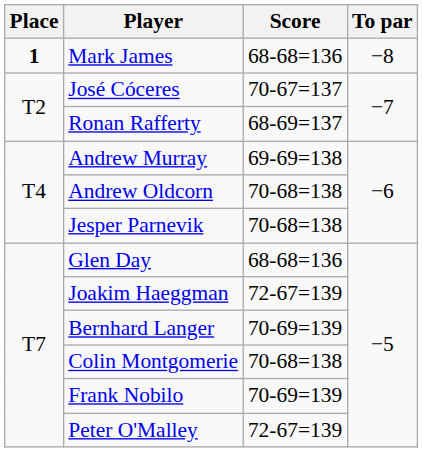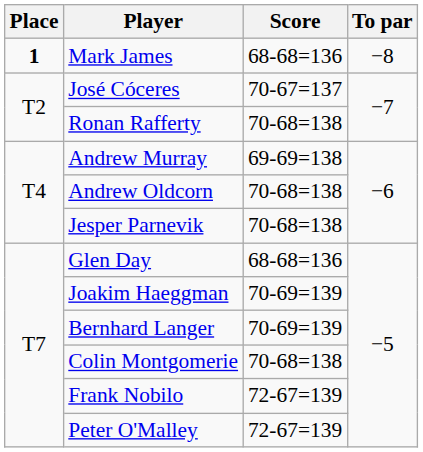 <table class="wikitable">
 <tr>
 <th>Place</th>
 <th>Player</th>
 <th>Score</th>
 <th>To par</th>
 </tr>
 <tr>
 <td align=center><strong>1</strong></td>
 <td> <a href='#'>Mark James</a></td>
 <td align=center>68-68=136</td>
 <td align=center>−8</td>
 </tr>
 <tr>
 <td rowspan="2" align=center>T2</td>
 <td> <a href='#'>José Cóceres</a></td>
 <td align=center>70-67=137</td>
 <td rowspan="2" align=center>−7</td>
 </tr>
 <tr>
 <td> <a href='#'>Ronan Rafferty</a></td>
-<td align=center>68-69=137</td>
+<td align=center>70-68=138</td>
 </tr>
 <tr>
 <td rowspan="3" align=center>T4</td>
 <td> <a href='#'>Andrew Murray</a></td>
 <td align=center>69-69=138</td>
 <td rowspan="3" align=center>−6</td>
 </tr>
 <tr>
 <td> <a href='#'>Andrew Oldcorn</a></td>
 <td align=center>70-68=138</td>
 </tr>
 <tr>
 <td> <a href='#'>Jesper Parnevik</a></td>
 <td align=center>70-68=138</td>
 </tr>
 <tr>
 <td rowspan="6" align=center>T7</td>
 <td> <a href='#'>Glen Day</a></td>
 <td align=center>68-68=136</td>
 <td rowspan="6" align=center>−5</td>
 </tr>
 <tr>
 <td> <a href='#'>Joakim Haeggman</a></td>
-<td align=center>72-67=139</td>
+<td align=center>70-69=139</td>
 </tr>
 <tr>
 <td> <a href='#'>Bernhard Langer</a></td>
 <td align=center>70-69=139</td>
 </tr>
 <tr>
 <td> <a href='#'>Colin Montgomerie</a></td>
 <td align=center>70-68=138</td>
 </tr>
 <tr>
 <td> <a href='#'>Frank Nobilo</a></td>
-<td align=center>70-69=139</td>
+<td align=center>72-67=139</td>
 </tr>
 <tr>
 <td> <a href='#'>Peter O'Malley</a></td>
 <td align=center>72-67=139</td>
 </tr>
 </table>
